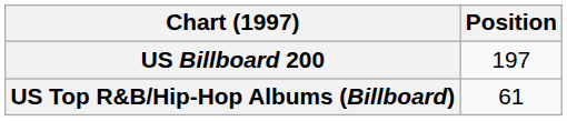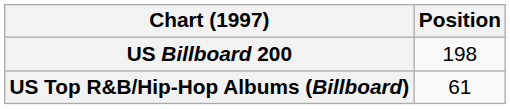 <table class="wikitable sortable plainrowheaders" style="text-align:center;">
 <tr>
 <th scope="column">Chart (1997)</th>
 <th scope="column">Position</th>
 </tr>
 <tr>
 <th scope="row">US <em>Billboard</em> 200</th>
-<td>197</td>
+<td>198</td>
 </tr>
 <tr>
 <th scope="row">US Top R&B/Hip-Hop Albums (<em>Billboard</em>)</th>
 <td>61</td>
 </tr>
 </table>
